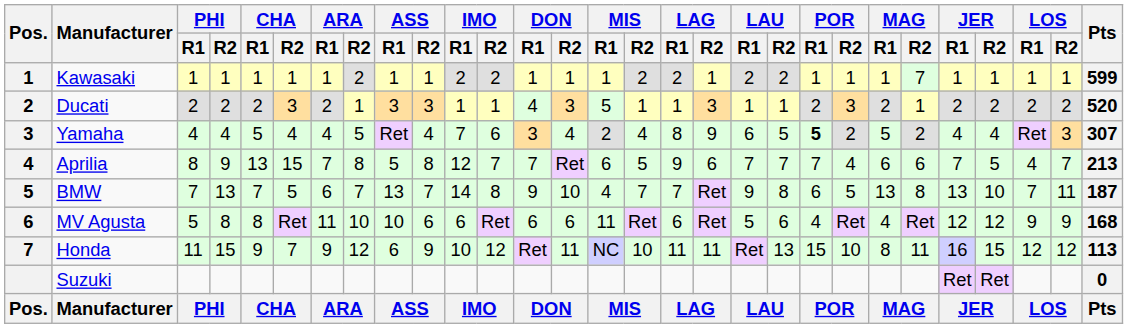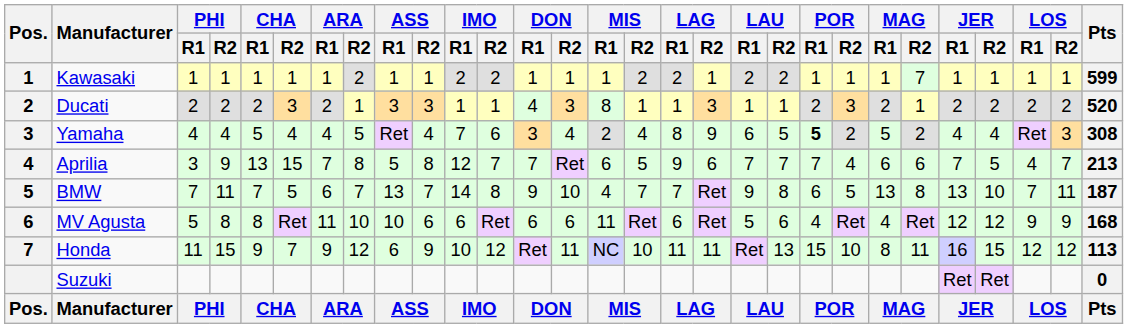 <table class="wikitable" style="font-size: 85%; text-align: center">
 <tr valign="top">
 <th valign="middle" rowspan=2>Pos.</th>
 <th valign="middle" rowspan=2>Manufacturer</th>
 <th colspan=2><a href='#'>PHI</a><br></th>
 <th colspan=2><a href='#'>CHA</a><br></th>
 <th colspan=2><a href='#'>ARA</a><br></th>
 <th colspan=2><a href='#'>ASS</a><br></th>
 <th colspan=2><a href='#'>IMO</a><br></th>
 <th colspan=2><a href='#'>DON</a><br></th>
 <th colspan=2><a href='#'>MIS</a><br></th>
 <th colspan=2><a href='#'>LAG</a><br></th>
 <th colspan=2><a href='#'>LAU</a><br></th>
 <th colspan=2><a href='#'>POR</a><br></th>
 <th colspan=2><a href='#'>MAG</a><br></th>
 <th colspan=2><a href='#'>JER</a><br></th>
 <th colspan=2><a href='#'>LOS</a><br></th>
 <th valign="middle" rowspan=2>Pts</th>
 </tr>
 <tr>
 <th>R1</th>
 <th>R2</th>
 <th>R1</th>
 <th>R2</th>
 <th>R1</th>
 <th>R2</th>
 <th>R1</th>
 <th>R2</th>
 <th>R1</th>
 <th>R2</th>
 <th>R1</th>
 <th>R2</th>
 <th>R1</th>
 <th>R2</th>
 <th>R1</th>
 <th>R2</th>
 <th>R1</th>
 <th>R2</th>
 <th>R1</th>
 <th>R2</th>
 <th>R1</th>
 <th>R2</th>
 <th>R1</th>
 <th>R2</th>
 <th>R1</th>
 <th>R2</th>
 </tr>
 <tr>
 <th>1</th>
 <td align=left> <a href='#'>Kawasaki</a></td>
 <td style="background:#ffffbf;">1</td>
 <td style="background:#ffffbf;">1</td>
 <td style="background:#ffffbf;">1</td>
 <td style="background:#ffffbf;">1</td>
 <td style="background:#ffffbf;">1</td>
 <td style="background:#dfdfdf;">2</td>
 <td style="background:#ffffbf;">1</td>
 <td style="background:#ffffbf;">1</td>
 <td style="background:#dfdfdf;">2</td>
 <td style="background:#dfdfdf;">2</td>
 <td style="background:#ffffbf;">1</td>
 <td style="background:#ffffbf;">1</td>
 <td style="background:#ffffbf;">1</td>
 <td style="background:#dfdfdf;">2</td>
 <td style="background:#dfdfdf;">2</td>
 <td style="background:#ffffbf;">1</td>
 <td style="background:#dfdfdf;">2</td>
 <td style="background:#dfdfdf;">2</td>
 <td style="background:#ffffbf;">1</td>
 <td style="background:#ffffbf;">1</td>
 <td style="background:#ffffbf;">1</td>
 <td style="background:#dfffdf;">7</td>
 <td style="background:#ffffbf;">1</td>
 <td style="background:#ffffbf;">1</td>
 <td style="background:#ffffbf;">1</td>
 <td style="background:#ffffbf;">1</td>
 <th>599</th>
 </tr>
 <tr>
 <th>2</th>
 <td align=left> <a href='#'>Ducati</a></td>
 <td style="background:#dfdfdf;">2</td>
 <td style="background:#dfdfdf;">2</td>
 <td style="background:#dfdfdf;">2</td>
 <td style="background:#ffdf9f;">3</td>
 <td style="background:#dfdfdf;">2</td>
 <td style="background:#ffffbf;">1</td>
 <td style="background:#ffdf9f;">3</td>
 <td style="background:#ffdf9f;">3</td>
 <td style="background:#ffffbf;">1</td>
 <td style="background:#ffffbf;">1</td>
 <td style="background:#dfffdf;">4</td>
 <td style="background:#ffdf9f;">3</td>
-<td style="background:#dfffdf;">5</td>
+<td style="background:#dfffdf;">8</td>
 <td style="background:#ffffbf;">1</td>
 <td style="background:#ffffbf;">1</td>
 <td style="background:#ffdf9f;">3</td>
 <td style="background:#ffffbf;">1</td>
 <td style="background:#ffffbf;">1</td>
 <td style="background:#dfdfdf;">2</td>
 <td style="background:#ffdf9f;">3</td>
 <td style="background:#dfdfdf;">2</td>
 <td style="background:#ffffbf;">1</td>
 <td style="background:#dfdfdf;">2</td>
 <td style="background:#dfdfdf;">2</td>
 <td style="background:#dfdfdf;">2</td>
 <td style="background:#dfdfdf;">2</td>
 <th>520</th>
 </tr>
 <tr>
 <th>3</th>
 <td align=left> <a href='#'>Yamaha</a></td>
 <td style="background:#dfffdf;">4</td>
 <td style="background:#dfffdf;">4</td>
 <td style="background:#dfffdf;">5</td>
 <td style="background:#dfffdf;">4</td>
 <td style="background:#dfffdf;">4</td>
 <td style="background:#dfffdf;">5</td>
 <td style="background:#efcfff;">Ret</td>
 <td style="background:#dfffdf;">4</td>
 <td style="background:#dfffdf;">7</td>
 <td style="background:#dfffdf;">6</td>
 <td style="background:#ffdf9f;">3</td>
 <td style="background:#dfffdf;">4</td>
 <td style="background:#dfdfdf;">2</td>
 <td style="background:#dfffdf;">4</td>
 <td style="background:#dfffdf;">8</td>
 <td style="background:#dfffdf;">9</td>
 <td style="background:#dfffdf;">6</td>
 <td style="background:#dfffdf;">5</td>
 <td style="background:#dfffdf;"><strong>5</strong></td>
 <td style="background:#dfdfdf;">2</td>
 <td style="background:#dfffdf;">5</td>
 <td style="background:#dfdfdf;">2</td>
 <td style="background:#dfffdf;">4</td>
 <td style="background:#dfffdf;">4</td>
 <td style="background:#efcfff;">Ret</td>
 <td style="background:#ffdf9f;">3</td>
-<th>307</th>
+<th>308</th>
 </tr>
 <tr>
 <th>4</th>
 <td align=left> <a href='#'>Aprilia</a></td>
-<td style="background:#dfffdf;">8</td>
+<td style="background:#dfffdf;">3</td>
 <td style="background:#dfffdf;">9</td>
 <td style="background:#dfffdf;">13</td>
 <td style="background:#dfffdf;">15</td>
 <td style="background:#dfffdf;">7</td>
 <td style="background:#dfffdf;">8</td>
 <td style="background:#dfffdf;">5</td>
 <td style="background:#dfffdf;">8</td>
 <td style="background:#dfffdf;">12</td>
 <td style="background:#dfffdf;">7</td>
 <td style="background:#dfffdf;">7</td>
 <td style="background:#efcfff;">Ret</td>
 <td style="background:#dfffdf;">6</td>
 <td style="background:#dfffdf;">5</td>
 <td style="background:#dfffdf;">9</td>
 <td style="background:#dfffdf;">6</td>
 <td style="background:#dfffdf;">7</td>
 <td style="background:#dfffdf;">7</td>
 <td style="background:#dfffdf;">7</td>
 <td style="background:#dfffdf;">4</td>
 <td style="background:#dfffdf;">6</td>
 <td style="background:#dfffdf;">6</td>
 <td style="background:#dfffdf;">7</td>
 <td style="background:#dfffdf;">5</td>
 <td style="background:#dfffdf;">4</td>
 <td style="background:#dfffdf;">7</td>
 <th>213</th>
 </tr>
 <tr>
 <th>5</th>
 <td align=left> <a href='#'>BMW</a></td>
 <td style="background:#dfffdf;">7</td>
-<td style="background:#dfffdf;">13</td>
+<td style="background:#dfffdf;">11</td>
 <td style="background:#dfffdf;">7</td>
 <td style="background:#dfffdf;">5</td>
 <td style="background:#dfffdf;">6</td>
 <td style="background:#dfffdf;">7</td>
 <td style="background:#dfffdf;">13</td>
 <td style="background:#dfffdf;">7</td>
 <td style="background:#dfffdf;">14</td>
 <td style="background:#dfffdf;">8</td>
 <td style="background:#dfffdf;">9</td>
 <td style="background:#dfffdf;">10</td>
 <td style="background:#dfffdf;">4</td>
 <td style="background:#dfffdf;">7</td>
 <td style="background:#dfffdf;">7</td>
 <td style="background:#efcfff;">Ret</td>
 <td style="background:#dfffdf;">9</td>
 <td style="background:#dfffdf;">8</td>
 <td style="background:#dfffdf;">6</td>
 <td style="background:#dfffdf;">5</td>
 <td style="background:#dfffdf;">13</td>
 <td style="background:#dfffdf;">8</td>
 <td style="background:#dfffdf;">13</td>
 <td style="background:#dfffdf;">10</td>
 <td style="background:#dfffdf;">7</td>
 <td style="background:#dfffdf;">11</td>
 <th>187</th>
 </tr>
 <tr>
 <th>6</th>
 <td align=left> <a href='#'>MV Agusta</a></td>
 <td style="background:#dfffdf;">5</td>
 <td style="background:#dfffdf;">8</td>
 <td style="background:#dfffdf;">8</td>
 <td style="background:#efcfff;">Ret</td>
 <td style="background:#dfffdf;">11</td>
 <td style="background:#dfffdf;">10</td>
 <td style="background:#dfffdf;">10</td>
 <td style="background:#dfffdf;">6</td>
 <td style="background:#dfffdf;">6</td>
 <td style="background:#efcfff;">Ret</td>
 <td style="background:#dfffdf;">6</td>
 <td style="background:#dfffdf;">6</td>
 <td style="background:#dfffdf;">11</td>
 <td style="background:#efcfff;">Ret</td>
 <td style="background:#dfffdf;">6</td>
 <td style="background:#efcfff;">Ret</td>
 <td style="background:#dfffdf;">5</td>
 <td style="background:#dfffdf;">6</td>
 <td style="background:#dfffdf;">4</td>
 <td style="background:#efcfff;">Ret</td>
 <td style="background:#dfffdf;">4</td>
 <td style="background:#efcfff;">Ret</td>
 <td style="background:#dfffdf;">12</td>
 <td style="background:#dfffdf;">12</td>
 <td style="background:#dfffdf;">9</td>
 <td style="background:#dfffdf;">9</td>
 <th>168</th>
 </tr>
 <tr>
 <th>7</th>
 <td align=left> <a href='#'>Honda</a></td>
 <td style="background:#dfffdf;">11</td>
 <td style="background:#dfffdf;">15</td>
 <td style="background:#dfffdf;">9</td>
 <td style="background:#dfffdf;">7</td>
 <td style="background:#dfffdf;">9</td>
 <td style="background:#dfffdf;">12</td>
 <td style="background:#dfffdf;">6</td>
 <td style="background:#dfffdf;">9</td>
 <td style="background:#dfffdf;">10</td>
 <td style="background:#dfffdf;">12</td>
 <td style="background:#efcfff;">Ret</td>
 <td style="background:#dfffdf;">11</td>
 <td style="background:#cfcfff;">NC</td>
 <td style="background:#dfffdf;">10</td>
 <td style="background:#dfffdf;">11</td>
 <td style="background:#dfffdf;">11</td>
 <td style="background:#efcfff;">Ret</td>
 <td style="background:#dfffdf;">13</td>
 <td style="background:#dfffdf;">15</td>
 <td style="background:#dfffdf;">10</td>
 <td style="background:#dfffdf;">8</td>
 <td style="background:#dfffdf;">11</td>
 <td style="background:#cfcfff;">16</td>
 <td style="background:#dfffdf;">15</td>
 <td style="background:#dfffdf;">12</td>
 <td style="background:#dfffdf;">12</td>
 <th>113</th>
 </tr>
 <tr>
 <th></th>
 <td align=left> <a href='#'>Suzuki</a></td>
 <td></td>
 <td></td>
 <td></td>
 <td></td>
 <td></td>
 <td></td>
 <td></td>
 <td></td>
 <td></td>
 <td></td>
 <td></td>
 <td></td>
 <td></td>
 <td></td>
 <td></td>
 <td></td>
 <td></td>
 <td></td>
 <td></td>
 <td></td>
 <td></td>
 <td></td>
 <td style="background:#efcfff;">Ret</td>
 <td style="background:#efcfff;">Ret</td>
 <td></td>
 <td></td>
 <th>0</th>
 </tr>
 <tr>
 <th valign="middle">Pos.</th>
 <th valign="middle">Manufacturer</th>
 <th colspan=2><a href='#'>PHI</a><br></th>
 <th colspan=2><a href='#'>CHA</a><br></th>
 <th colspan=2><a href='#'>ARA</a><br></th>
 <th colspan=2><a href='#'>ASS</a><br></th>
 <th colspan=2><a href='#'>IMO</a><br></th>
 <th colspan=2><a href='#'>DON</a><br></th>
 <th colspan=2><a href='#'>MIS</a><br></th>
 <th colspan=2><a href='#'>LAG</a><br></th>
 <th colspan=2><a href='#'>LAU</a><br></th>
 <th colspan=2><a href='#'>POR</a><br></th>
 <th colspan=2><a href='#'>MAG</a><br></th>
 <th colspan=2><a href='#'>JER</a><br></th>
 <th colspan=2><a href='#'>LOS</a><br></th>
 <th valign="middle">Pts</th>
 </tr>
 </table>
